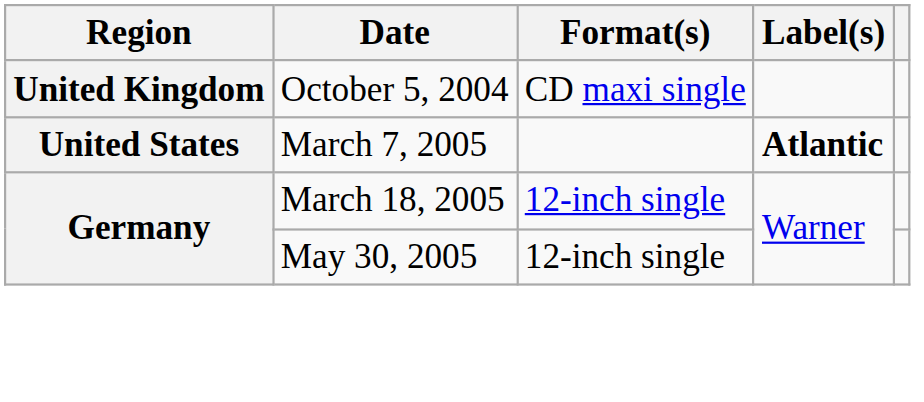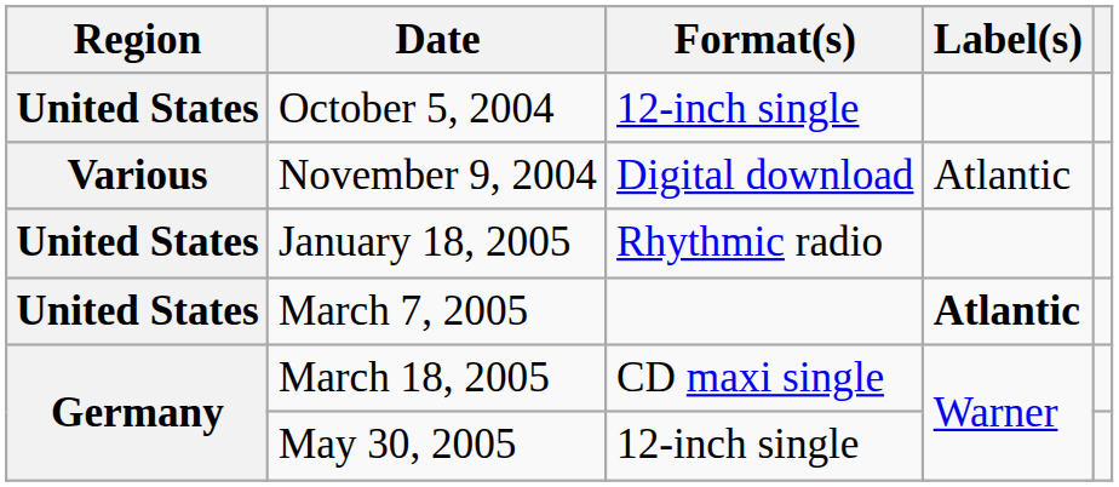 <table class="wikitable plainrowheaders">
 <tr>
 <th scope="col">Region</th>
 <th scope="col">Date</th>
 <th scope="col">Format(s)</th>
 <th scope="col">Label(s)</th>
 <th scope="col"></th>
 </tr>
 <tr>
-<th scope="row">United Kingdom</th>
+<th scope="row">United States</th>
 <td>October 5, 2004</td>
-<td>CD <a href='#'>maxi single</a></td>
+<td><a href='#'>12-inch single</a></td>
+<td></td>
+<td align="center"></td>
+</tr>
+<tr>
+<th scope="row">Various</th>
+<td>November 9, 2004</td>
+<td><a href='#'>Digital download</a></td>
+<td>Atlantic</td>
+<td align="center"></td>
+</tr>
+<tr>
+<th scope="row">United States</th>
+<td>January 18, 2005</td>
+<td><a href='#'>Rhythmic</a> radio</td>
 <td></td>
 <td align="center"></td>
 </tr>
 <tr>
 <th scope="row">United States</th>
 <td>March 7, 2005</td>
 <td></td>
 <td><strong>Atlantic</strong></td>
 <td align="center"></td>
 </tr>
 <tr>
 <th scope="row" rowspan="2">Germany</th>
 <td>March 18, 2005</td>
-<td><a href='#'>12-inch single</a></td>
+<td>CD <a href='#'>maxi single</a></td>
 <td rowspan="2"><a href='#'>Warner</a></td>
 <td align="center"></td>
 </tr>
 <tr>
 <td>May 30, 2005</td>
 <td>12-inch single</td>
 <td align="center"></td>
 </tr>
 </table>
